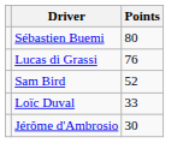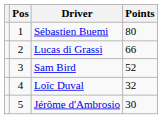 <table class="wikitable" style="font-size: 85%;">
 <tr>
 <th></th>
+<th>Pos</th>
 <th>Driver</th>
 <th>Points</th>
 </tr>
 <tr>
 <td align="left"></td>
+<td align="center">1</td>
 <td> <a href='#'>Sébastien Buemi</a></td>
 <td align="left">80</td>
 </tr>
 <tr>
 <td align="left"></td>
+<td align="center">2</td>
 <td> <a href='#'>Lucas di Grassi</a></td>
-<td align="left">76</td>
+<td align="left">66</td>
 </tr>
 <tr>
 <td align="left"></td>
+<td align="center">3</td>
 <td> <a href='#'>Sam Bird</a></td>
 <td align="left">52</td>
 </tr>
 <tr>
 <td align="left"></td>
+<td align="center">4</td>
 <td> <a href='#'>Loïc Duval</a></td>
-<td align="left">33</td>
+<td align="left">32</td>
 </tr>
 <tr>
 <td align="left"></td>
+<td align="center">5</td>
 <td> <a href='#'>Jérôme d'Ambrosio</a></td>
 <td align="left">30</td>
 </tr>
 </table>
